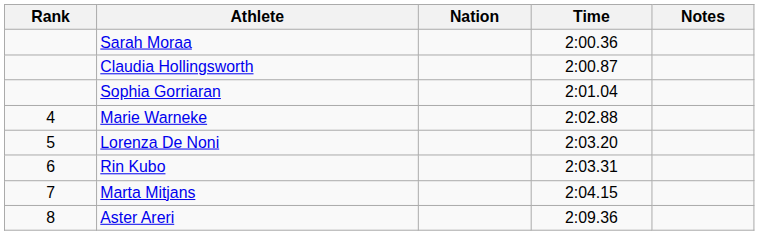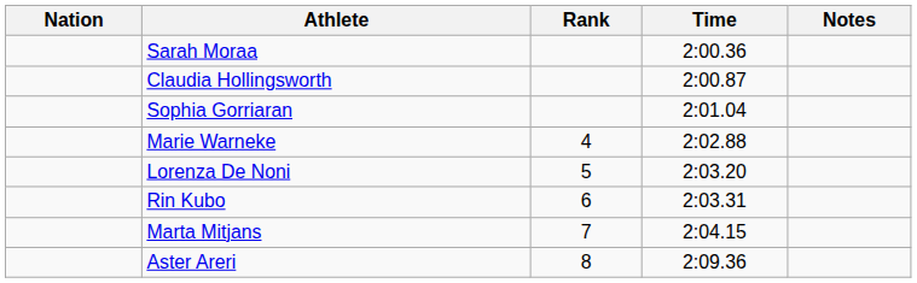 <table class="wikitable sortable" style="text-align:center;width: 60%;">
 <tr>
+<th scope="col">Nation</th>
+<th scope="col">Athlete</th>
 <th scope="col">Rank</th>
-<th scope="col">Athlete</th>
-<th scope="col">Nation</th>
 <th scope="col">Time</th>
 <th scope="col">Notes</th>
 </tr>
 <tr>
+<td align=left></td>
+<td align=left><a href='#'>Sarah Moraa</a></td>
 <td></td>
-<td align=left><a href='#'>Sarah Moraa</a></td>
-<td align=left></td>
 <td>2:00.36</td>
 <td></td>
 </tr>
 <tr>
+<td align=left></td>
+<td align=left><a href='#'>Claudia Hollingsworth</a></td>
 <td></td>
-<td align=left><a href='#'>Claudia Hollingsworth</a></td>
-<td align=left></td>
 <td>2:00.87</td>
 <td></td>
 </tr>
 <tr>
+<td align=left></td>
+<td align=left><a href='#'>Sophia Gorriaran</a></td>
 <td></td>
-<td align=left><a href='#'>Sophia Gorriaran</a></td>
-<td align=left></td>
 <td>2:01.04</td>
 <td></td>
 </tr>
 <tr>
+<td align=left></td>
+<td align=left><a href='#'>Marie Warneke</a></td>
 <td>4</td>
-<td align=left><a href='#'>Marie Warneke</a></td>
-<td align=left></td>
 <td>2:02.88</td>
 <td></td>
 </tr>
 <tr>
+<td align=left></td>
+<td align=left><a href='#'>Lorenza De Noni</a></td>
 <td>5</td>
-<td align=left><a href='#'>Lorenza De Noni</a></td>
-<td align=left></td>
 <td>2:03.20</td>
 <td></td>
 </tr>
 <tr>
+<td align=left></td>
+<td align=left><a href='#'>Rin Kubo</a></td>
 <td>6</td>
-<td align=left><a href='#'>Rin Kubo</a></td>
-<td align=left></td>
 <td>2:03.31</td>
 <td></td>
 </tr>
 <tr>
+<td align=left></td>
+<td align=left><a href='#'>Marta Mitjans</a></td>
 <td>7</td>
-<td align=left><a href='#'>Marta Mitjans</a></td>
-<td align=left></td>
 <td>2:04.15</td>
 <td></td>
 </tr>
 <tr>
+<td align=left></td>
+<td align=left><a href='#'>Aster Areri</a></td>
 <td>8</td>
-<td align=left><a href='#'>Aster Areri</a></td>
-<td align=left></td>
 <td>2:09.36</td>
 <td></td>
 </tr>
 </table>
